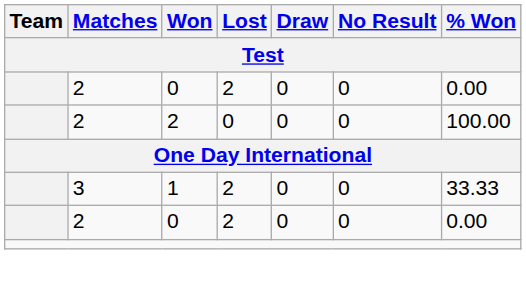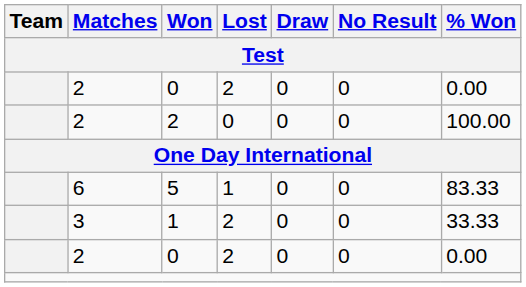 <table class="wikitable plainrowheaders sortable">
 <tr>
 <th scope="col">Team</th>
 <th scope="col"><a href='#'>Matches</a></th>
 <th scope="col"><a href='#'>Won</a></th>
 <th scope="col"><a href='#'>Lost</a></th>
 <th scope="col"><a href='#'>Draw</a></th>
 <th scope="col"><a href='#'>No Result</a></th>
 <th scope="col"><a href='#'>% Won</a></th>
 </tr>
 <tr>
 <th colspan="7" style="text-align: center;"><a href='#'>Test</a></th>
 </tr>
 <tr>
 <th scope="row"></th>
 <td>2</td>
 <td>0</td>
 <td>2</td>
 <td>0</td>
 <td>0</td>
 <td>0.00</td>
 </tr>
 <tr>
 <th scope="row"></th>
 <td>2</td>
 <td>2</td>
 <td>0</td>
 <td>0</td>
 <td>0</td>
 <td>100.00</td>
 </tr>
 <tr>
 <th colspan="7"><a href='#'>One Day International</a></th>
 </tr>
 <tr>
 <th scope="row"></th>
+<td>6</td>
+<td>5</td>
+<td>1</td>
+<td>0</td>
+<td>0</td>
+<td>83.33</td>
+</tr>
+<tr>
+<th scope="row"></th>
 <td>3</td>
 <td>1</td>
 <td>2</td>
 <td>0</td>
 <td>0</td>
 <td>33.33</td>
 </tr>
 <tr>
 <th scope="row"></th>
 <td>2</td>
 <td>0</td>
 <td>2</td>
 <td>0</td>
 <td>0</td>
 <td>0.00</td>
 </tr>
 <tr>
 <td colspan="7"></td>
 </tr>
 </table>
